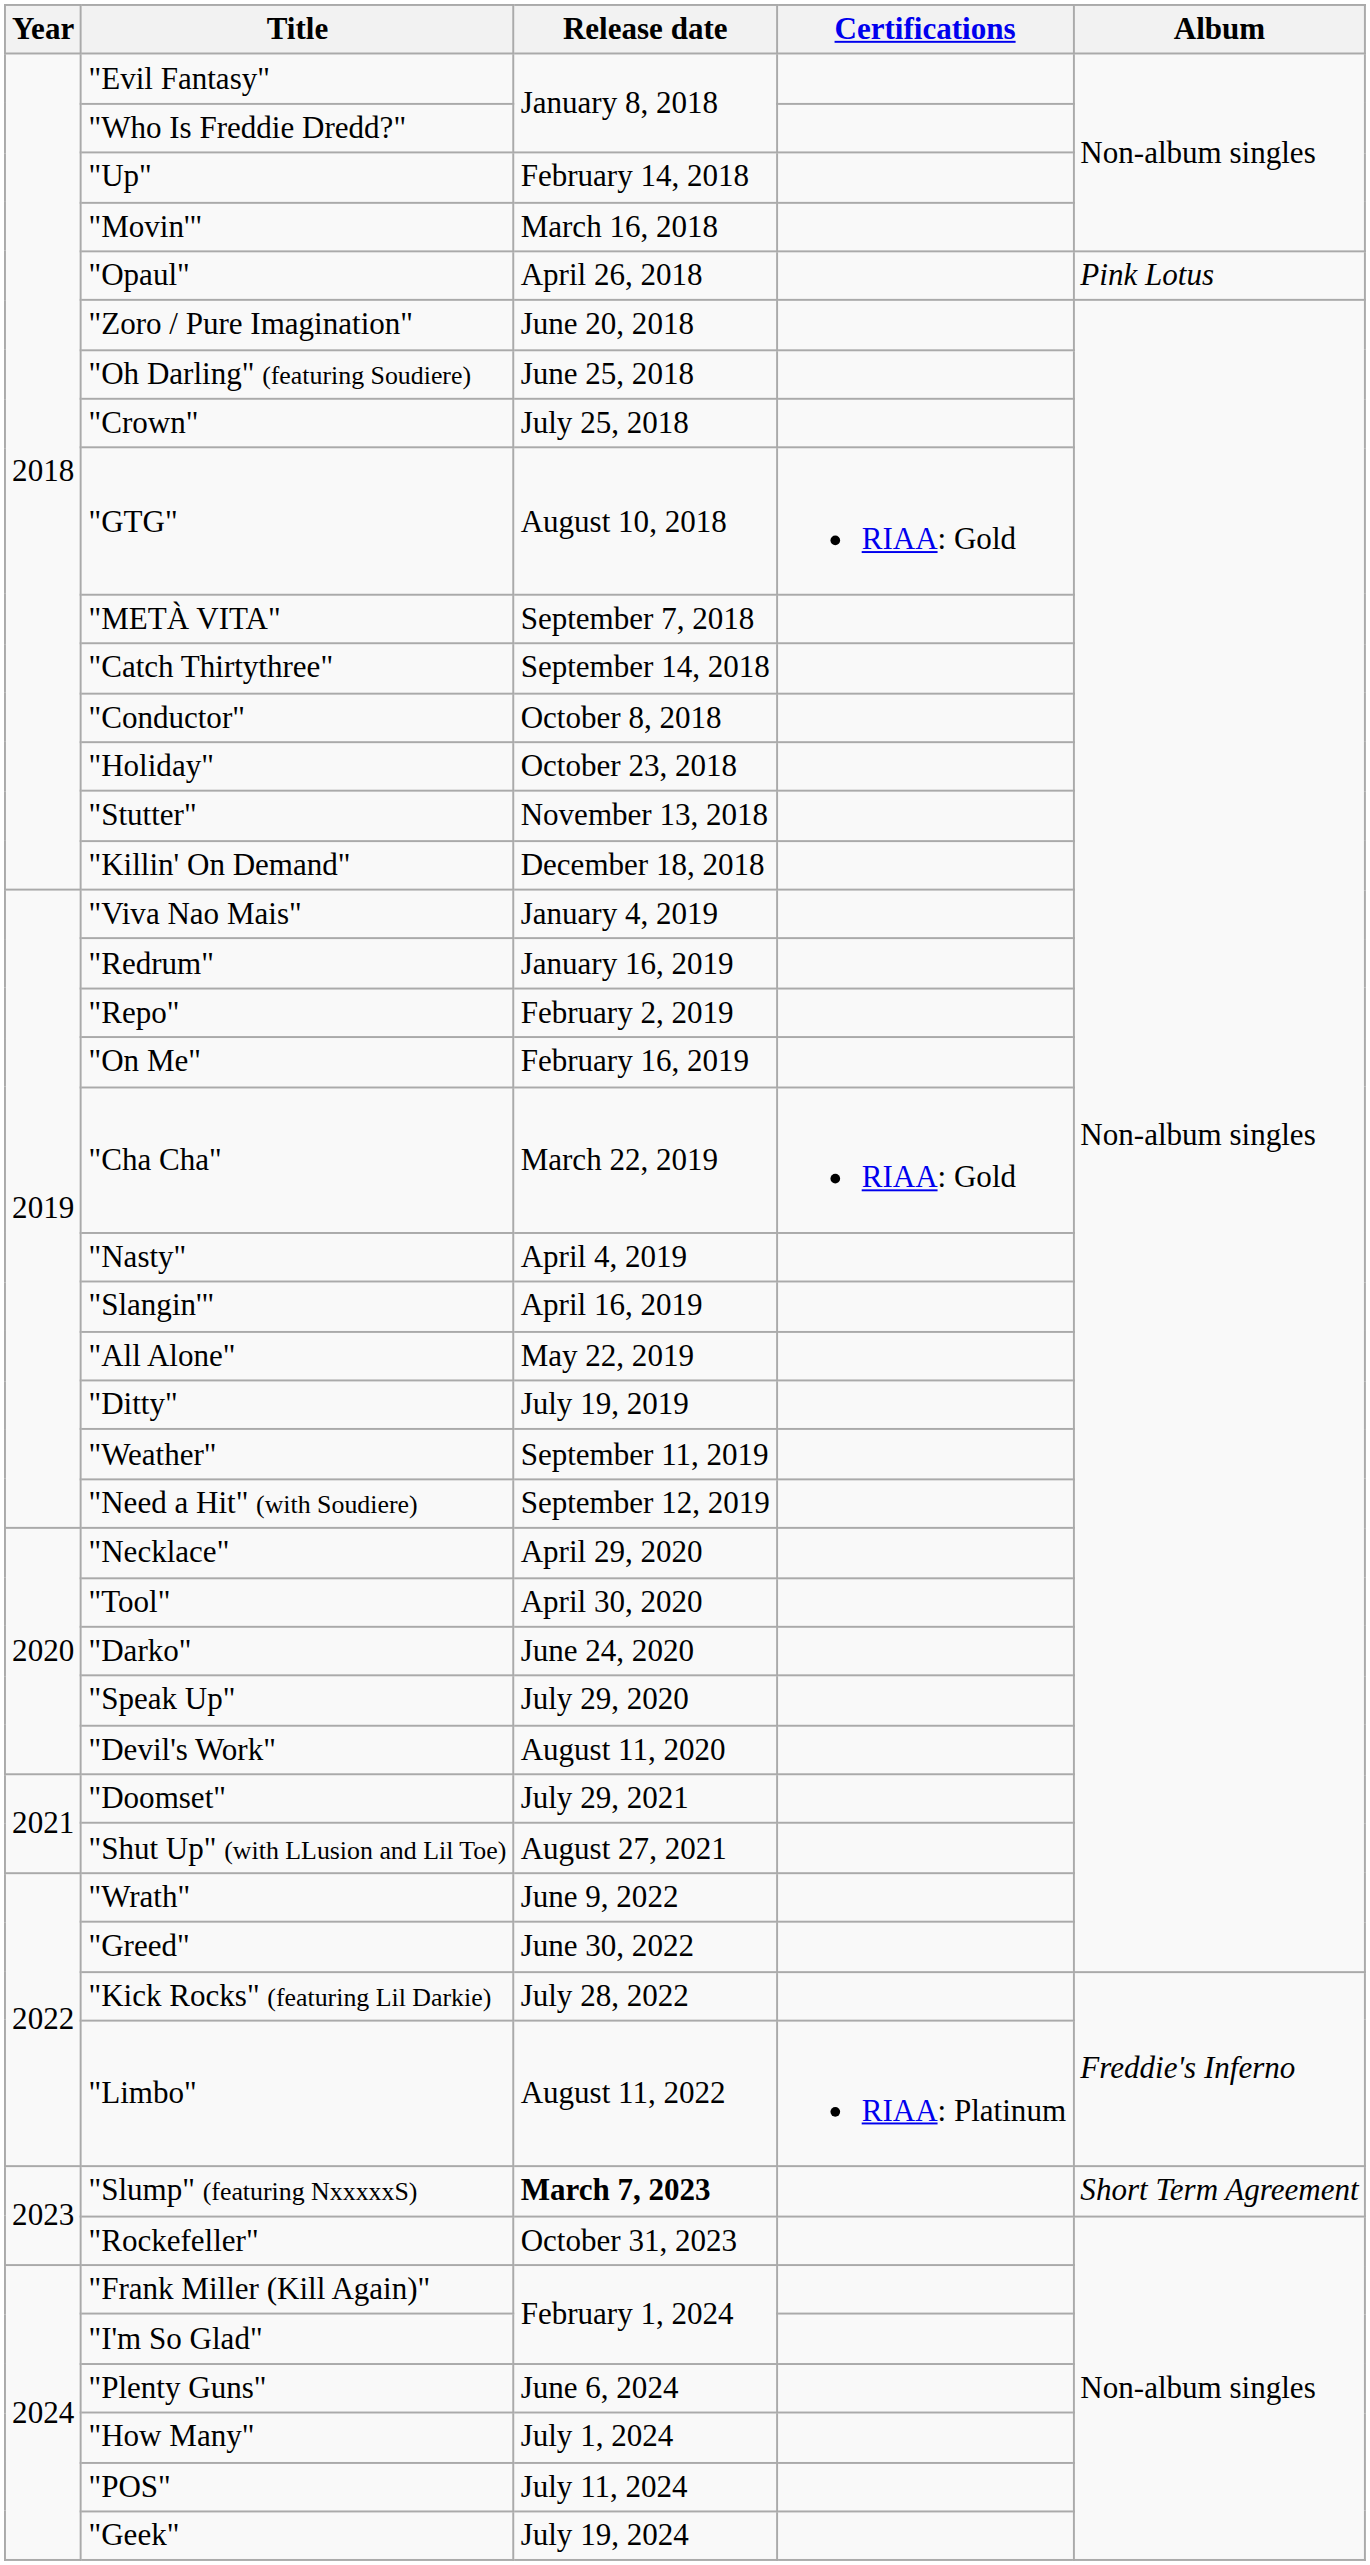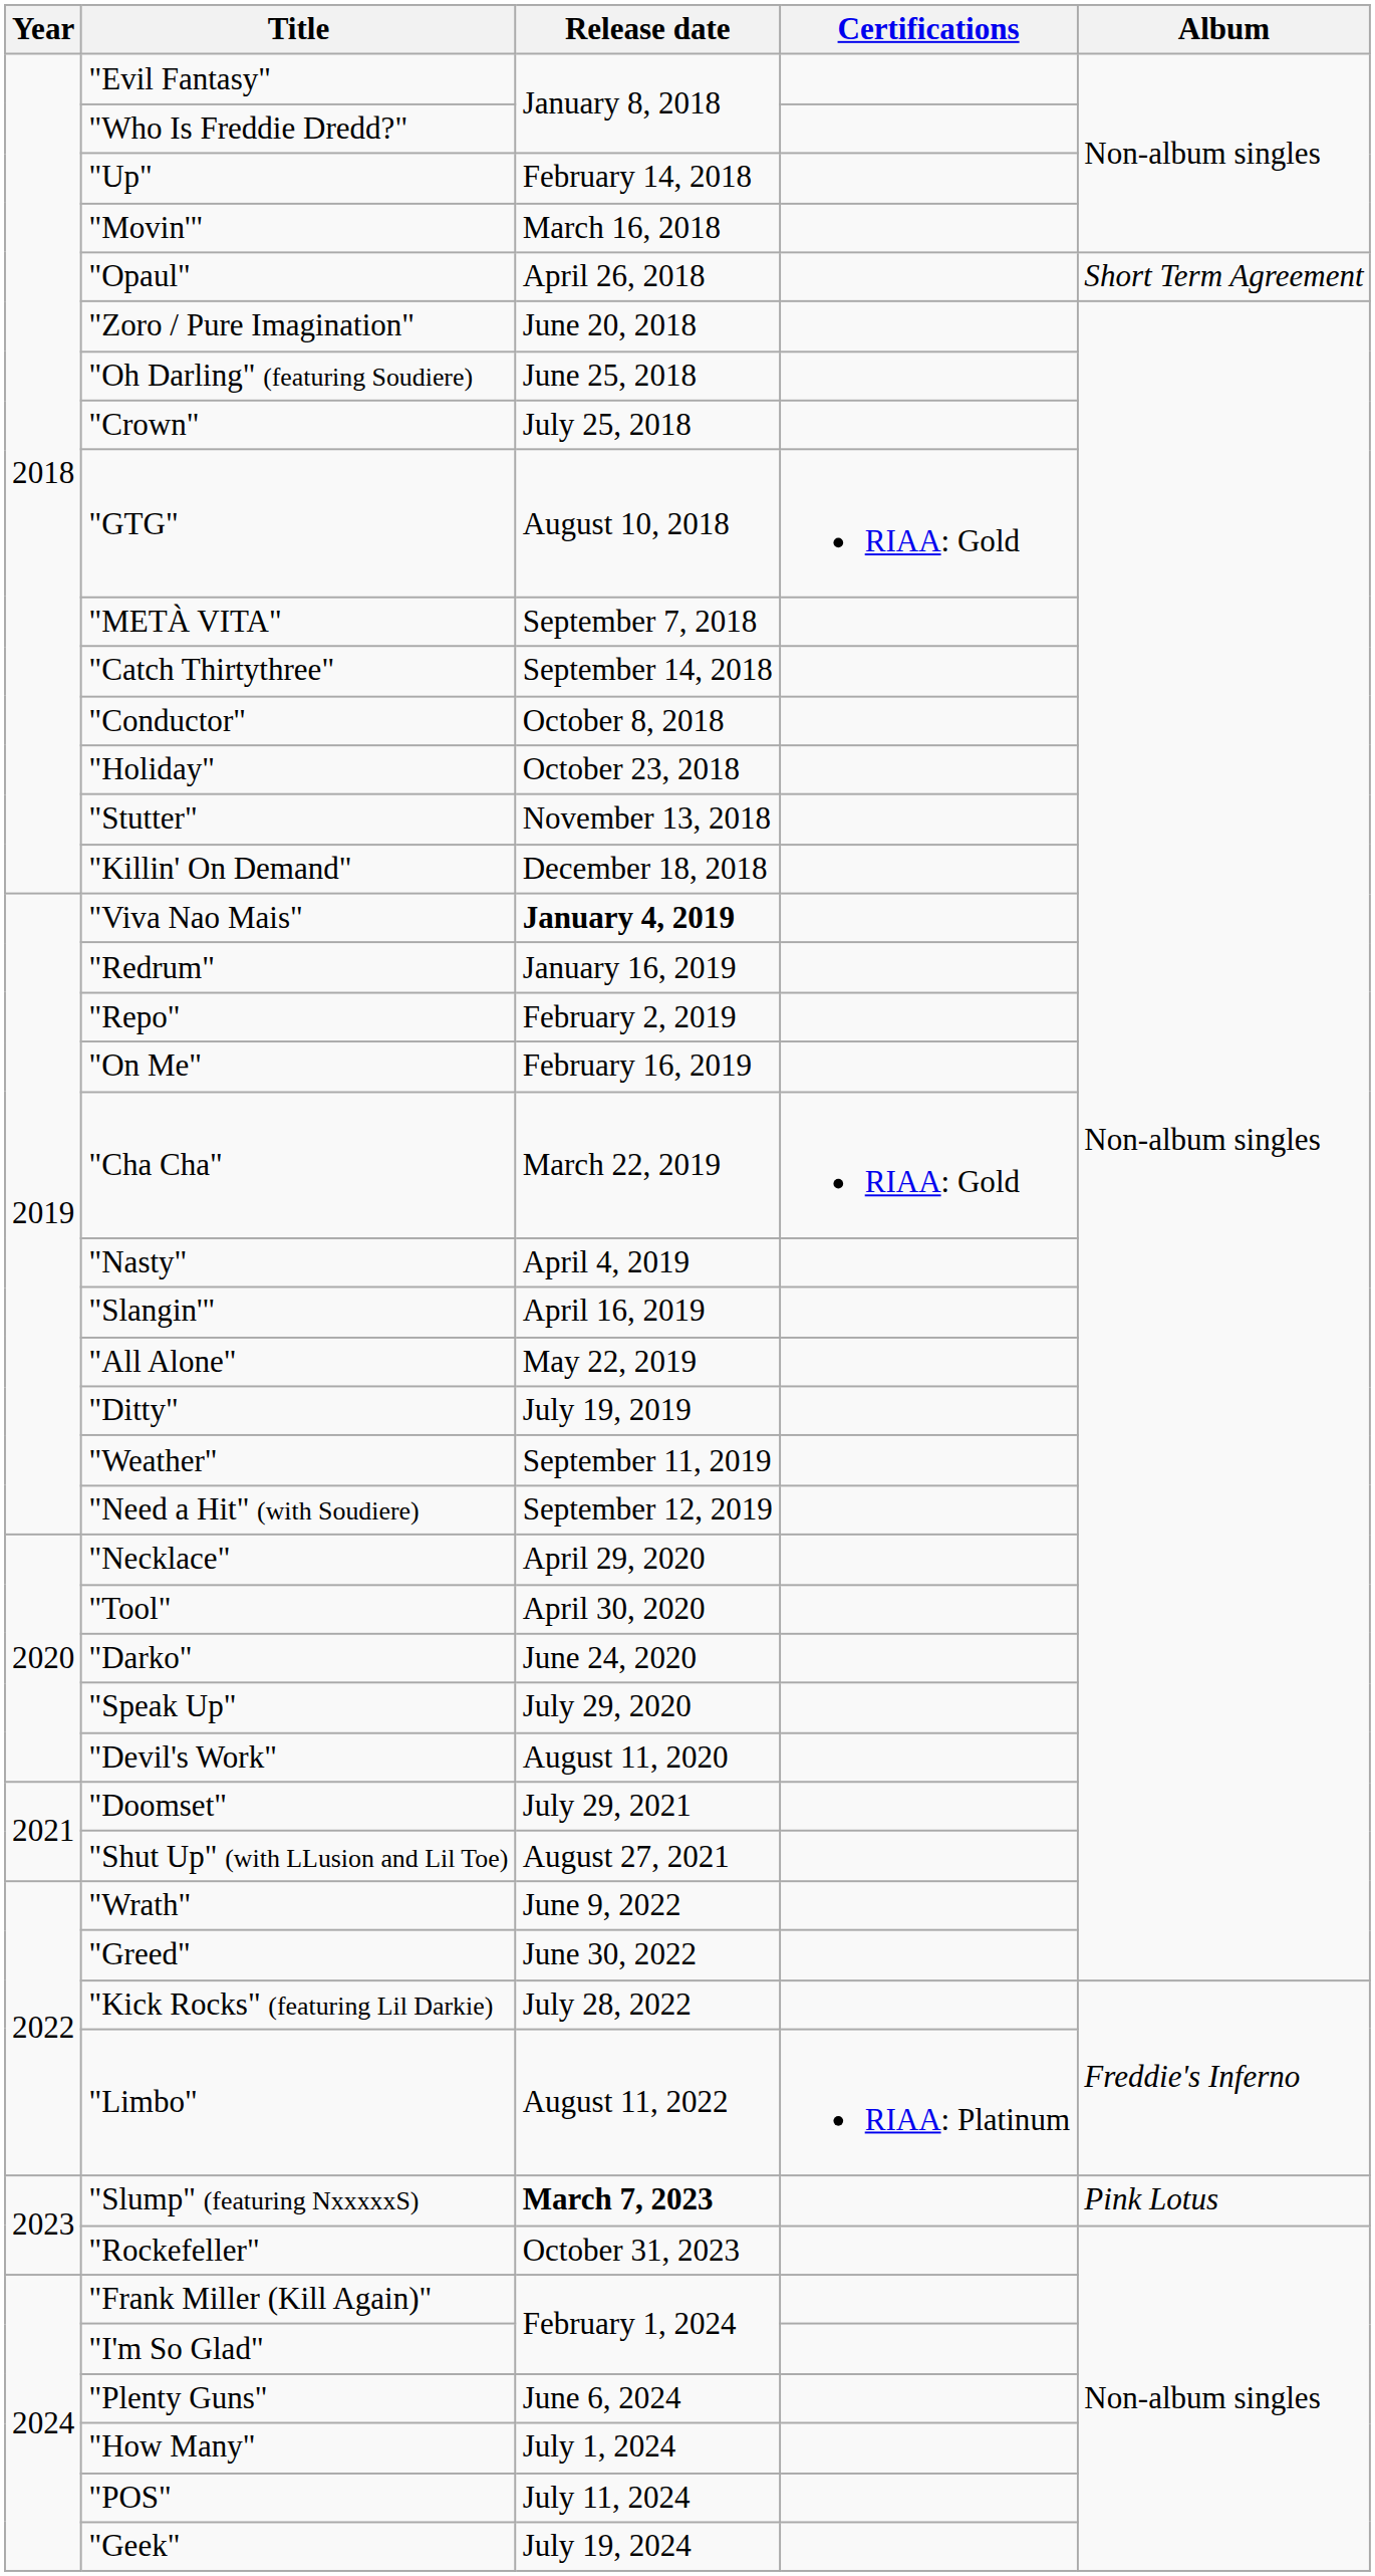 <table class="wikitable">
 <tr>
 <th>Year</th>
 <th>Title</th>
 <th>Release date</th>
 <th><a href='#'>Certifications</a></th>
 <th>Album</th>
 </tr>
 <tr>
 <td rowspan="15">2018</td>
 <td>"Evil Fantasy"</td>
 <td rowspan="2">January 8, 2018</td>
 <td></td>
 <td rowspan="4">Non-album singles</td>
 </tr>
 <tr>
 <td>"Who Is Freddie Dredd?"</td>
 <td></td>
 </tr>
 <tr>
 <td>"Up"</td>
 <td>February 14, 2018</td>
 <td></td>
 </tr>
 <tr>
 <td>"Movin'"</td>
 <td>March 16, 2018</td>
 <td></td>
 </tr>
 <tr>
 <td>"Opaul"</td>
 <td>April 26, 2018</td>
 <td></td>
-<td><em>Pink Lotus</em></td>
+<td><em>Short Term Agreement</em></td>
 </tr>
 <tr>
 <td>"Zoro / Pure Imagination"</td>
 <td>June 20, 2018</td>
 <td></td>
 <td rowspan="30">Non-album singles</td>
 </tr>
 <tr>
 <td>"Oh Darling" <small>(featuring Soudiere)</small></td>
 <td>June 25, 2018</td>
 <td></td>
 </tr>
 <tr>
 <td>"Crown"</td>
 <td>July 25, 2018</td>
 <td></td>
 </tr>
 <tr>
 <td>"GTG"</td>
 <td>August 10, 2018</td>
 <td><br><ul><li><a href='#'>RIAA</a>: Gold</li></ul></td>
 </tr>
 <tr>
 <td>"METÀ VITA"</td>
 <td>September 7, 2018</td>
 <td></td>
 </tr>
 <tr>
 <td>"Catch Thirtythree"</td>
 <td>September 14, 2018</td>
 <td></td>
 </tr>
 <tr>
 <td>"Conductor"</td>
 <td>October 8, 2018</td>
 <td></td>
 </tr>
 <tr>
 <td>"Holiday"</td>
 <td>October 23, 2018</td>
 <td></td>
 </tr>
 <tr>
 <td>"Stutter"</td>
 <td>November 13, 2018</td>
 <td></td>
 </tr>
 <tr>
 <td>"Killin' On Demand"</td>
 <td>December 18, 2018</td>
 <td></td>
 </tr>
 <tr>
 <td rowspan="11">2019</td>
 <td>"Viva Nao Mais"</td>
-<td>January 4, 2019</td>
+<td><strong>January 4, 2019</strong></td>
 <td></td>
 </tr>
 <tr>
 <td>"Redrum"</td>
 <td>January 16, 2019</td>
 <td></td>
 </tr>
 <tr>
 <td>"Repo"</td>
 <td>February 2, 2019</td>
 <td></td>
 </tr>
 <tr>
 <td>"On Me"</td>
 <td>February 16, 2019</td>
 <td></td>
 </tr>
 <tr>
 <td>"Cha Cha"</td>
 <td>March 22, 2019</td>
 <td><br><ul><li><a href='#'>RIAA</a>: Gold</li></ul></td>
 </tr>
 <tr>
 <td>"Nasty"</td>
 <td>April 4, 2019</td>
 <td></td>
 </tr>
 <tr>
 <td>"Slangin'"</td>
 <td>April 16, 2019</td>
 <td></td>
 </tr>
 <tr>
 <td>"All Alone"</td>
 <td>May 22, 2019</td>
 <td></td>
 </tr>
 <tr>
 <td>"Ditty"</td>
 <td>July 19, 2019</td>
 <td></td>
 </tr>
 <tr>
 <td>"Weather"</td>
 <td>September 11, 2019</td>
 <td></td>
 </tr>
 <tr>
 <td>"Need a Hit" <small>(with Soudiere)</small></td>
 <td>September 12, 2019</td>
 <td></td>
 </tr>
 <tr>
 <td rowspan="5">2020</td>
 <td>"Necklace"</td>
 <td>April 29, 2020</td>
 <td></td>
 </tr>
 <tr>
 <td>"Tool"</td>
 <td>April 30, 2020</td>
 <td></td>
 </tr>
 <tr>
 <td>"Darko"</td>
 <td>June 24, 2020</td>
 <td></td>
 </tr>
 <tr>
 <td>"Speak Up"</td>
 <td>July 29, 2020</td>
 <td></td>
 </tr>
 <tr>
 <td>"Devil's Work"</td>
 <td>August 11, 2020</td>
 <td></td>
 </tr>
 <tr>
 <td rowspan="2">2021</td>
 <td>"Doomset"</td>
 <td>July 29, 2021</td>
 <td></td>
 </tr>
 <tr>
 <td>"Shut Up" <small>(with LLusion and Lil Toe)</small></td>
 <td>August 27, 2021</td>
 <td></td>
 </tr>
 <tr>
 <td rowspan="4">2022</td>
 <td>"Wrath"</td>
 <td>June 9, 2022</td>
 <td></td>
 </tr>
 <tr>
 <td>"Greed"</td>
 <td>June 30, 2022</td>
 <td></td>
 </tr>
 <tr>
 <td>"Kick Rocks" <small>(featuring Lil Darkie)</small></td>
 <td>July 28, 2022</td>
 <td></td>
 <td rowspan="2"><em>Freddie's Inferno</em></td>
 </tr>
 <tr>
 <td>"Limbo" <small></small></td>
 <td>August 11, 2022</td>
 <td><br><ul><li><a href='#'>RIAA</a>: Platinum</li></ul></td>
 </tr>
 <tr>
 <td rowspan="2">2023</td>
 <td>"Slump" <small>(featuring NxxxxxS)</small></td>
 <td><strong>March 7, 2023</strong></td>
 <td></td>
-<td><em>Short Term Agreement</em></td>
+<td><em>Pink Lotus</em></td>
 </tr>
 <tr>
 <td>"Rockefeller"</td>
 <td>October 31, 2023</td>
 <td></td>
 <td rowspan="7">Non-album singles</td>
 </tr>
 <tr>
 <td rowspan="6">2024</td>
 <td>"Frank Miller (Kill Again)"</td>
 <td rowspan="2">February 1, 2024</td>
 <td></td>
 </tr>
 <tr>
 <td>"I'm So Glad"</td>
 <td></td>
 </tr>
 <tr>
 <td>"Plenty Guns"</td>
 <td>June 6, 2024</td>
 <td></td>
 </tr>
 <tr>
 <td>"How Many"</td>
 <td>July 1, 2024</td>
 <td></td>
 </tr>
 <tr>
 <td>"POS"</td>
 <td>July 11, 2024</td>
 <td></td>
 </tr>
 <tr>
 <td>"Geek"</td>
 <td>July 19, 2024</td>
 <td></td>
 </tr>
 </table>
